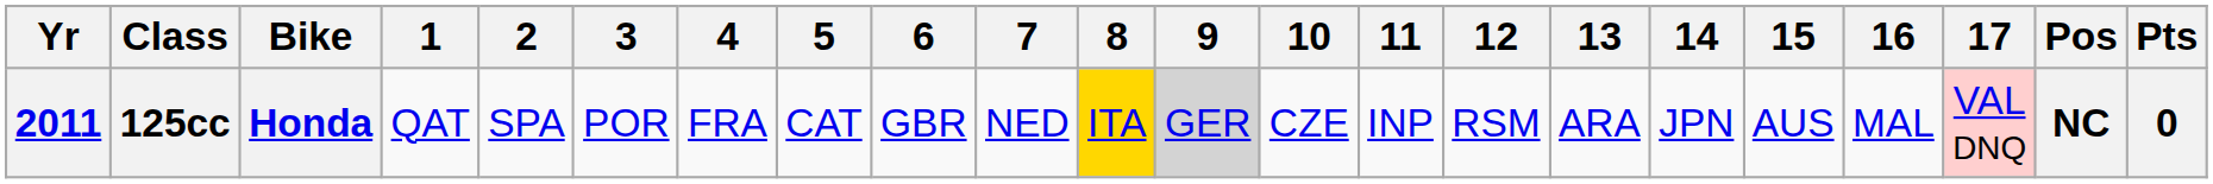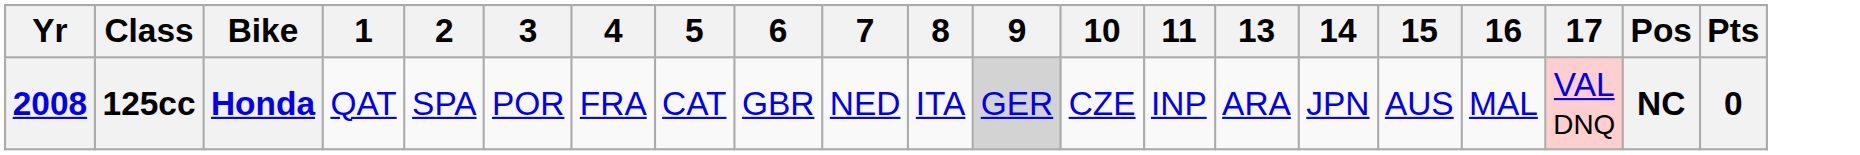 <table class="wikitable" style="text-align:center">
 <tr>
 <th>Yr</th>
 <th>Class</th>
 <th>Bike</th>
 <th>1</th>
 <th>2</th>
 <th>3</th>
 <th>4</th>
 <th>5</th>
 <th>6</th>
 <th>7</th>
 <th>8</th>
 <th>9</th>
 <th>10</th>
 <th>11</th>
-<th>12</th>
 <th>13</th>
 <th>14</th>
 <th>15</th>
 <th>16</th>
 <th>17</th>
 <th>Pos</th>
 <th>Pts</th>
 </tr>
 <tr>
-<th align="left"><a href='#'>2011</a></th>
+<th align="left"><a href='#'>2008</a></th>
 <th align="left">125cc</th>
 <th align="left"><a href='#'>Honda</a></th>
 <td><a href='#'>QAT</a></td>
 <td><a href='#'>SPA</a></td>
 <td><a href='#'>POR</a></td>
 <td><a href='#'>FRA</a></td>
 <td><a href='#'>CAT</a></td>
 <td><a href='#'>GBR</a></td>
 <td><a href='#'>NED</a></td>
-<td style="background: gold;"><a href='#'>ITA</a></td>
+<td><a href='#'>ITA</a></td>
 <td style="background: lightgrey;"><a href='#'>GER</a></td>
 <td><a href='#'>CZE</a></td>
 <td><a href='#'>INP</a></td>
-<td><a href='#'>RSM</a></td>
 <td><a href='#'>ARA</a></td>
 <td><a href='#'>JPN</a></td>
 <td><a href='#'>AUS</a></td>
 <td><a href='#'>MAL</a></td>
 <td style="background:#ffcfcf;"><a href='#'>VAL</a><br><small>DNQ</small></td>
 <th>NC</th>
 <th>0</th>
 </tr>
 </table>
